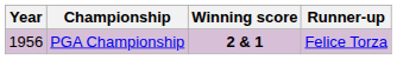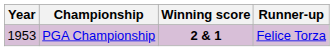 <table class="wikitable">
 <tr>
 <th>Year</th>
 <th>Championship</th>
 <th>Winning score</th>
 <th>Runner-up</th>
 </tr>
 <tr style="background:#D8BFD8;">
-<td>1956</td>
+<td>1953</td>
 <td><a href='#'>PGA Championship</a></td>
 <td align=center><strong>2 & 1</strong></td>
 <td> <a href='#'>Felice Torza</a></td>
 </tr>
 </table>
